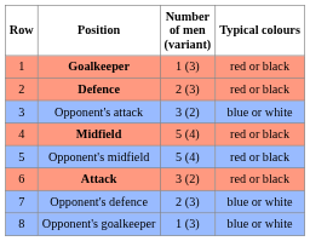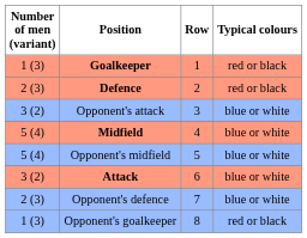 <table border="1" cellpadding="5" style="border-collapse: collapse; text-align:center;">
 <tr>
+<th>Number<br> of men <br>(variant)</th>
+<th>Position</th>
 <th>Row</th>
-<th>Position</th>
-<th>Number<br> of men <br>(variant)</th>
 <th>Typical colours</th>
 </tr>
 <tr style="background:#ff9980;">
+<td>1 (3)</td>
+<td><strong>Goalkeeper</strong></td>
 <td>1</td>
-<td><strong>Goalkeeper</strong></td>
-<td>1 (3)</td>
 <td>red or black</td>
 </tr>
 <tr style="background:#ff9980;">
+<td>2 (3)</td>
+<td><strong>Defence</strong></td>
 <td>2</td>
-<td><strong>Defence</strong></td>
-<td>2 (3)</td>
 <td>red or black</td>
 </tr>
 <tr style="background:#99bbff;">
+<td>3 (2)</td>
+<td>Opponent's attack</td>
 <td>3</td>
-<td>Opponent's attack</td>
-<td>3 (2)</td>
 <td>blue or white</td>
 </tr>
 <tr style="background:#ff9980;">
+<td>5 (4)</td>
+<td><strong>Midfield</strong></td>
 <td>4</td>
-<td><strong>Midfield</strong></td>
-<td>5 (4)</td>
-<td>red or black</td>
-</tr>
-<tr style="background:#99bbff;">
-<td>5</td>
-<td>Opponent's midfield</td>
-<td>5 (4)</td>
-<td>red or black</td>
-</tr>
-<tr style="background:#ff9980;">
-<td>6</td>
-<td><strong>Attack</strong></td>
-<td>3 (2)</td>
-<td>red or black</td>
-</tr>
-<tr style="background:#99bbff;">
-<td>7</td>
-<td>Opponent's defence</td>
-<td>2 (3)</td>
 <td>blue or white</td>
 </tr>
 <tr style="background:#99bbff;">
-<td>8</td>
-<td>Opponent's goalkeeper</td>
-<td>1 (3)</td>
+<td>5 (4)</td>
+<td>Opponent's midfield</td>
+<td>5</td>
 <td>blue or white</td>
 </tr>
+<tr style="background:#ff9980;">
+<td>3 (2)</td>
+<td><strong>Attack</strong></td>
+<td>6</td>
+<td>blue or white</td>
+</tr>
+<tr style="background:#99bbff;">
+<td>2 (3)</td>
+<td>Opponent's defence</td>
+<td>7</td>
+<td>blue or white</td>
+</tr>
+<tr style="background:#99bbff;">
+<td>1 (3)</td>
+<td>Opponent's goalkeeper</td>
+<td>8</td>
+<td>red or black</td>
+</tr>
 </table>
